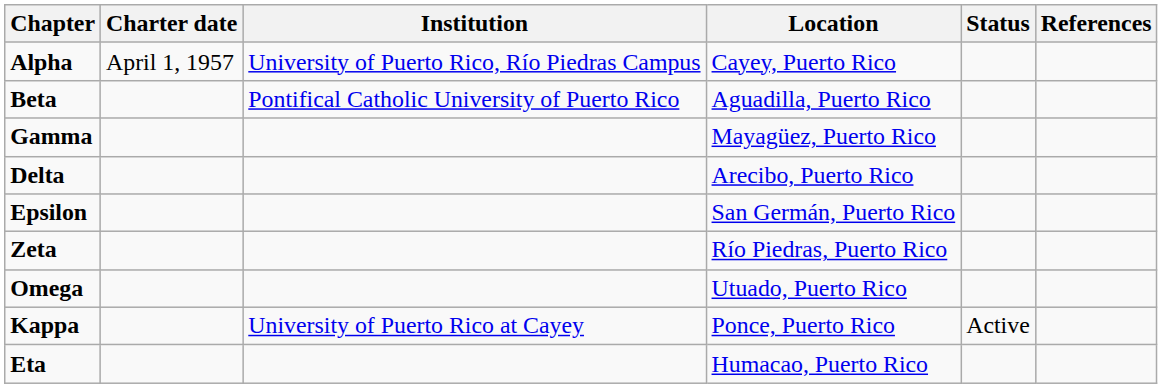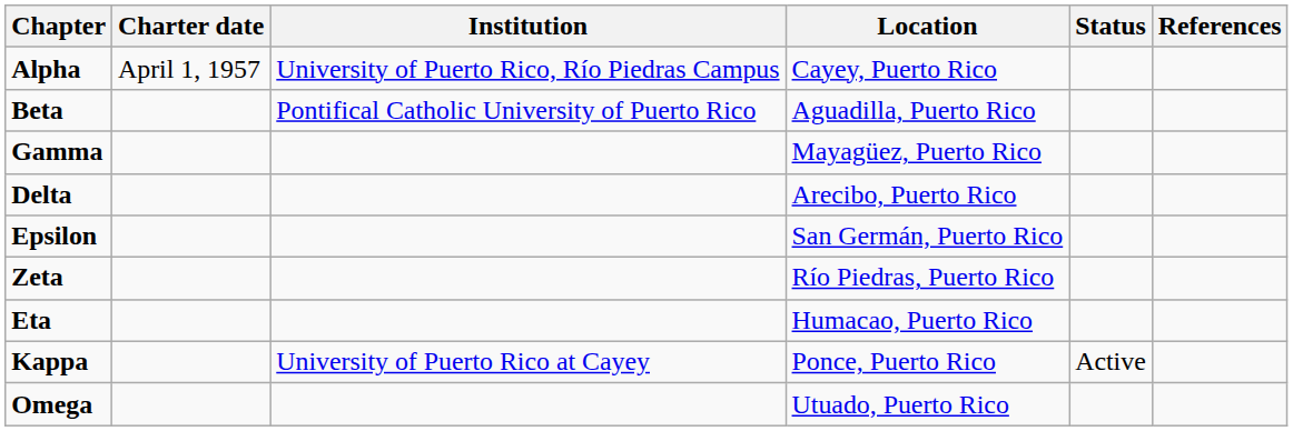 <table class="wikitable sortable">
 <tr>
 <th>Chapter</th>
 <th>Charter date</th>
 <th>Institution</th>
 <th>Location</th>
 <th>Status</th>
 <th>References</th>
 </tr>
 <tr>
 <td><strong>Alpha</strong></td>
 <td>April 1, 1957</td>
 <td><a href='#'>University of Puerto Rico, Río Piedras Campus</a></td>
 <td><a href='#'>Cayey, Puerto Rico</a></td>
 <td></td>
 <td></td>
 </tr>
 <tr>
 <td><strong>Beta</strong></td>
 <td></td>
 <td><a href='#'>Pontifical Catholic University of Puerto Rico</a></td>
 <td><a href='#'>Aguadilla, Puerto Rico</a></td>
 <td></td>
 <td></td>
 </tr>
 <tr>
 <td><strong>Gamma</strong></td>
 <td></td>
 <td></td>
 <td><a href='#'>Mayagüez, Puerto Rico</a></td>
 <td></td>
 <td></td>
 </tr>
 <tr>
 <td><strong>Delta</strong></td>
 <td></td>
 <td></td>
 <td><a href='#'>Arecibo, Puerto Rico</a></td>
 <td></td>
 <td></td>
 </tr>
 <tr>
 <td><strong>Epsilon</strong></td>
 <td></td>
 <td></td>
 <td><a href='#'>San Germán, Puerto Rico</a></td>
 <td></td>
 <td></td>
 </tr>
 <tr>
 <td><strong>Zeta</strong></td>
 <td></td>
 <td></td>
 <td><a href='#'>Río Piedras, Puerto Rico</a></td>
 <td></td>
 <td></td>
 </tr>
 <tr>
-<td><strong>Omega</strong></td>
+<td><strong>Eta</strong></td>
 <td></td>
 <td></td>
-<td><a href='#'>Utuado, Puerto Rico</a></td>
+<td><a href='#'>Humacao, Puerto Rico</a></td>
 <td></td>
 <td></td>
 </tr>
 <tr>
 <td><strong>Kappa</strong></td>
 <td></td>
 <td><a href='#'>University of Puerto Rico at Cayey</a></td>
 <td><a href='#'>Ponce, Puerto Rico</a></td>
 <td>Active</td>
 <td></td>
 </tr>
 <tr>
-<td><strong>Eta</strong></td>
+<td><strong>Omega</strong></td>
 <td></td>
 <td></td>
-<td><a href='#'>Humacao, Puerto Rico</a></td>
+<td><a href='#'>Utuado, Puerto Rico</a></td>
 <td></td>
 <td></td>
 </tr>
 </table>
